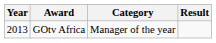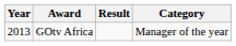 <table class="wikitable">
 <tr>
 <th>Year</th>
 <th>Award</th>
+<th>Result</th>
 <th>Category</th>
-<th>Result</th>
 </tr>
 <tr>
 <td>2013</td>
 <td>GOtv Africa</td>
+<td></td>
 <td>Manager of the year</td>
-<td></td>
 </tr>
 </table>
